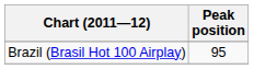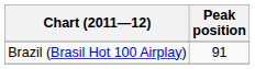 <table class="wikitable sortable">
 <tr>
 <th>Chart (2011—12)</th>
 <th>Peak<br>position</th>
 </tr>
 <tr>
 </tr>
 <tr>
 <td>Brazil (<a href='#'>Brasil Hot 100 Airplay</a>)</td>
-<td align=center>95</td>
+<td align=center>91</td>
 </tr>
 <tr>
 </tr>
 </table>
